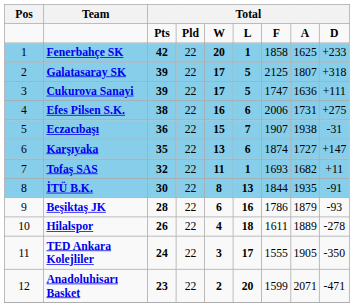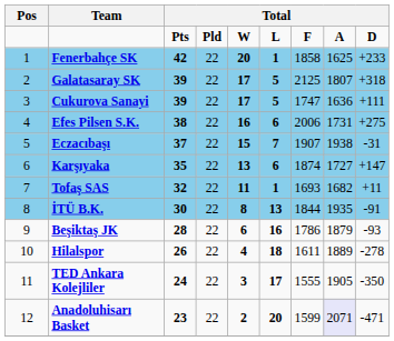 <table class="wikitable" style="text-align: center; font-size:95%">
 <tr>
 <th width="44">Pos</th>
 <th width="128">Team</th>
 <th colspan=7>Total</th>
 </tr>
 <tr>
 <td></td>
 <td></td>
 <td width="30"><strong>Pts</strong></td>
 <td width="30"><strong>Pld</strong></td>
 <td width="30"><strong>W</strong></td>
 <td width="30"><strong>L</strong></td>
 <td width="30"><strong>F</strong></td>
 <td width="30"><strong>A</strong></td>
 <td width="30"><strong>D</strong></td>
 </tr>
 <tr bgcolor="87ceeb">
 <td>1</td>
 <td align="left"><strong><a href='#'>Fenerbahçe SK</a></strong></td>
 <td><strong>42</strong></td>
 <td>22</td>
 <td><strong>20</strong></td>
 <td><strong>1</strong></td>
 <td>1858</td>
 <td>1625</td>
 <td>+233</td>
 </tr>
 <tr bgcolor="87ceeb">
 <td>2</td>
 <td align="left"><strong><a href='#'>Galatasaray SK</a></strong></td>
 <td><strong>39</strong></td>
 <td>22</td>
 <td><strong>17</strong></td>
 <td><strong>5</strong></td>
 <td>2125</td>
 <td>1807</td>
 <td>+318</td>
 </tr>
 <tr bgcolor="87ceeb">
 <td>3</td>
 <td align="left"><strong><a href='#'>Cukurova Sanayi</a></strong></td>
 <td><strong>39</strong></td>
 <td>22</td>
 <td><strong>17</strong></td>
 <td><strong>5</strong></td>
 <td>1747</td>
 <td>1636</td>
 <td>+111</td>
 </tr>
 <tr bgcolor="87ceeb">
 <td>4</td>
 <td align="left"><strong><a href='#'>Efes Pilsen S.K.</a></strong></td>
 <td><strong>38</strong></td>
 <td>22</td>
 <td><strong>16</strong></td>
 <td><strong>6</strong></td>
 <td>2006</td>
 <td>1731</td>
 <td>+275</td>
 </tr>
 <tr bgcolor="87ceeb">
 <td>5</td>
 <td align="left"><strong><a href='#'>Eczacıbaşı</a></strong></td>
-<td><strong>36</strong></td>
+<td><strong>37</strong></td>
 <td>22</td>
 <td><strong>15</strong></td>
 <td><strong>7</strong></td>
 <td>1907</td>
 <td>1938</td>
 <td>-31</td>
 </tr>
 <tr bgcolor="87ceeb">
 <td>6</td>
 <td align="left"><strong><a href='#'>Karşıyaka</a></strong></td>
 <td><strong>35</strong></td>
 <td>22</td>
 <td><strong>13</strong></td>
 <td><strong>6</strong></td>
 <td>1874</td>
 <td>1727</td>
 <td>+147</td>
 </tr>
 <tr bgcolor="87ceeb">
 <td>7</td>
 <td align="left"><strong><a href='#'>Tofaş SAS</a></strong></td>
 <td><strong>32</strong></td>
 <td>22</td>
 <td><strong>11</strong></td>
 <td><strong>1</strong></td>
 <td>1693</td>
 <td>1682</td>
 <td>+11</td>
 </tr>
 <tr bgcolor="87ceeb">
 <td>8</td>
 <td align="left"><strong><a href='#'>İTÜ B.K.</a></strong></td>
 <td><strong>30</strong></td>
 <td>22</td>
 <td><strong>8</strong></td>
 <td><strong>13</strong></td>
 <td>1844</td>
 <td>1935</td>
 <td>-91</td>
 </tr>
 <tr>
 <td>9</td>
 <td align="left"><strong><a href='#'>Beşiktaş JK</a></strong></td>
 <td><strong>28</strong></td>
 <td>22</td>
 <td><strong>6</strong></td>
 <td><strong>16</strong></td>
 <td>1786</td>
 <td>1879</td>
 <td>-93</td>
 </tr>
 <tr>
 <td>10</td>
 <td align="left"><strong><a href='#'>Hilalspor</a></strong></td>
 <td><strong>26</strong></td>
 <td>22</td>
 <td><strong>4</strong></td>
 <td><strong>18</strong></td>
 <td>1611</td>
 <td>1889</td>
 <td>-278</td>
 </tr>
 <tr>
 <td>11</td>
 <td align="left"><strong><a href='#'>TED Ankara Kolejliler</a></strong></td>
 <td><strong>24</strong></td>
 <td>22</td>
 <td><strong>3</strong></td>
 <td><strong>17</strong></td>
 <td>1555</td>
 <td>1905</td>
 <td>-350</td>
 </tr>
 <tr>
 <td>12</td>
 <td align="left"><strong><a href='#'>Anadoluhisarı Basket</a></strong></td>
 <td><strong>23</strong></td>
 <td>22</td>
 <td><strong>2</strong></td>
 <td><strong>20</strong></td>
 <td>1599</td>
-<td>2071</td>
+<td style="background: lavender;">2071</td>
 <td>-471</td>
 </tr>
 <tr bgcolor="ffc0cb">
 </tr>
 </table>
